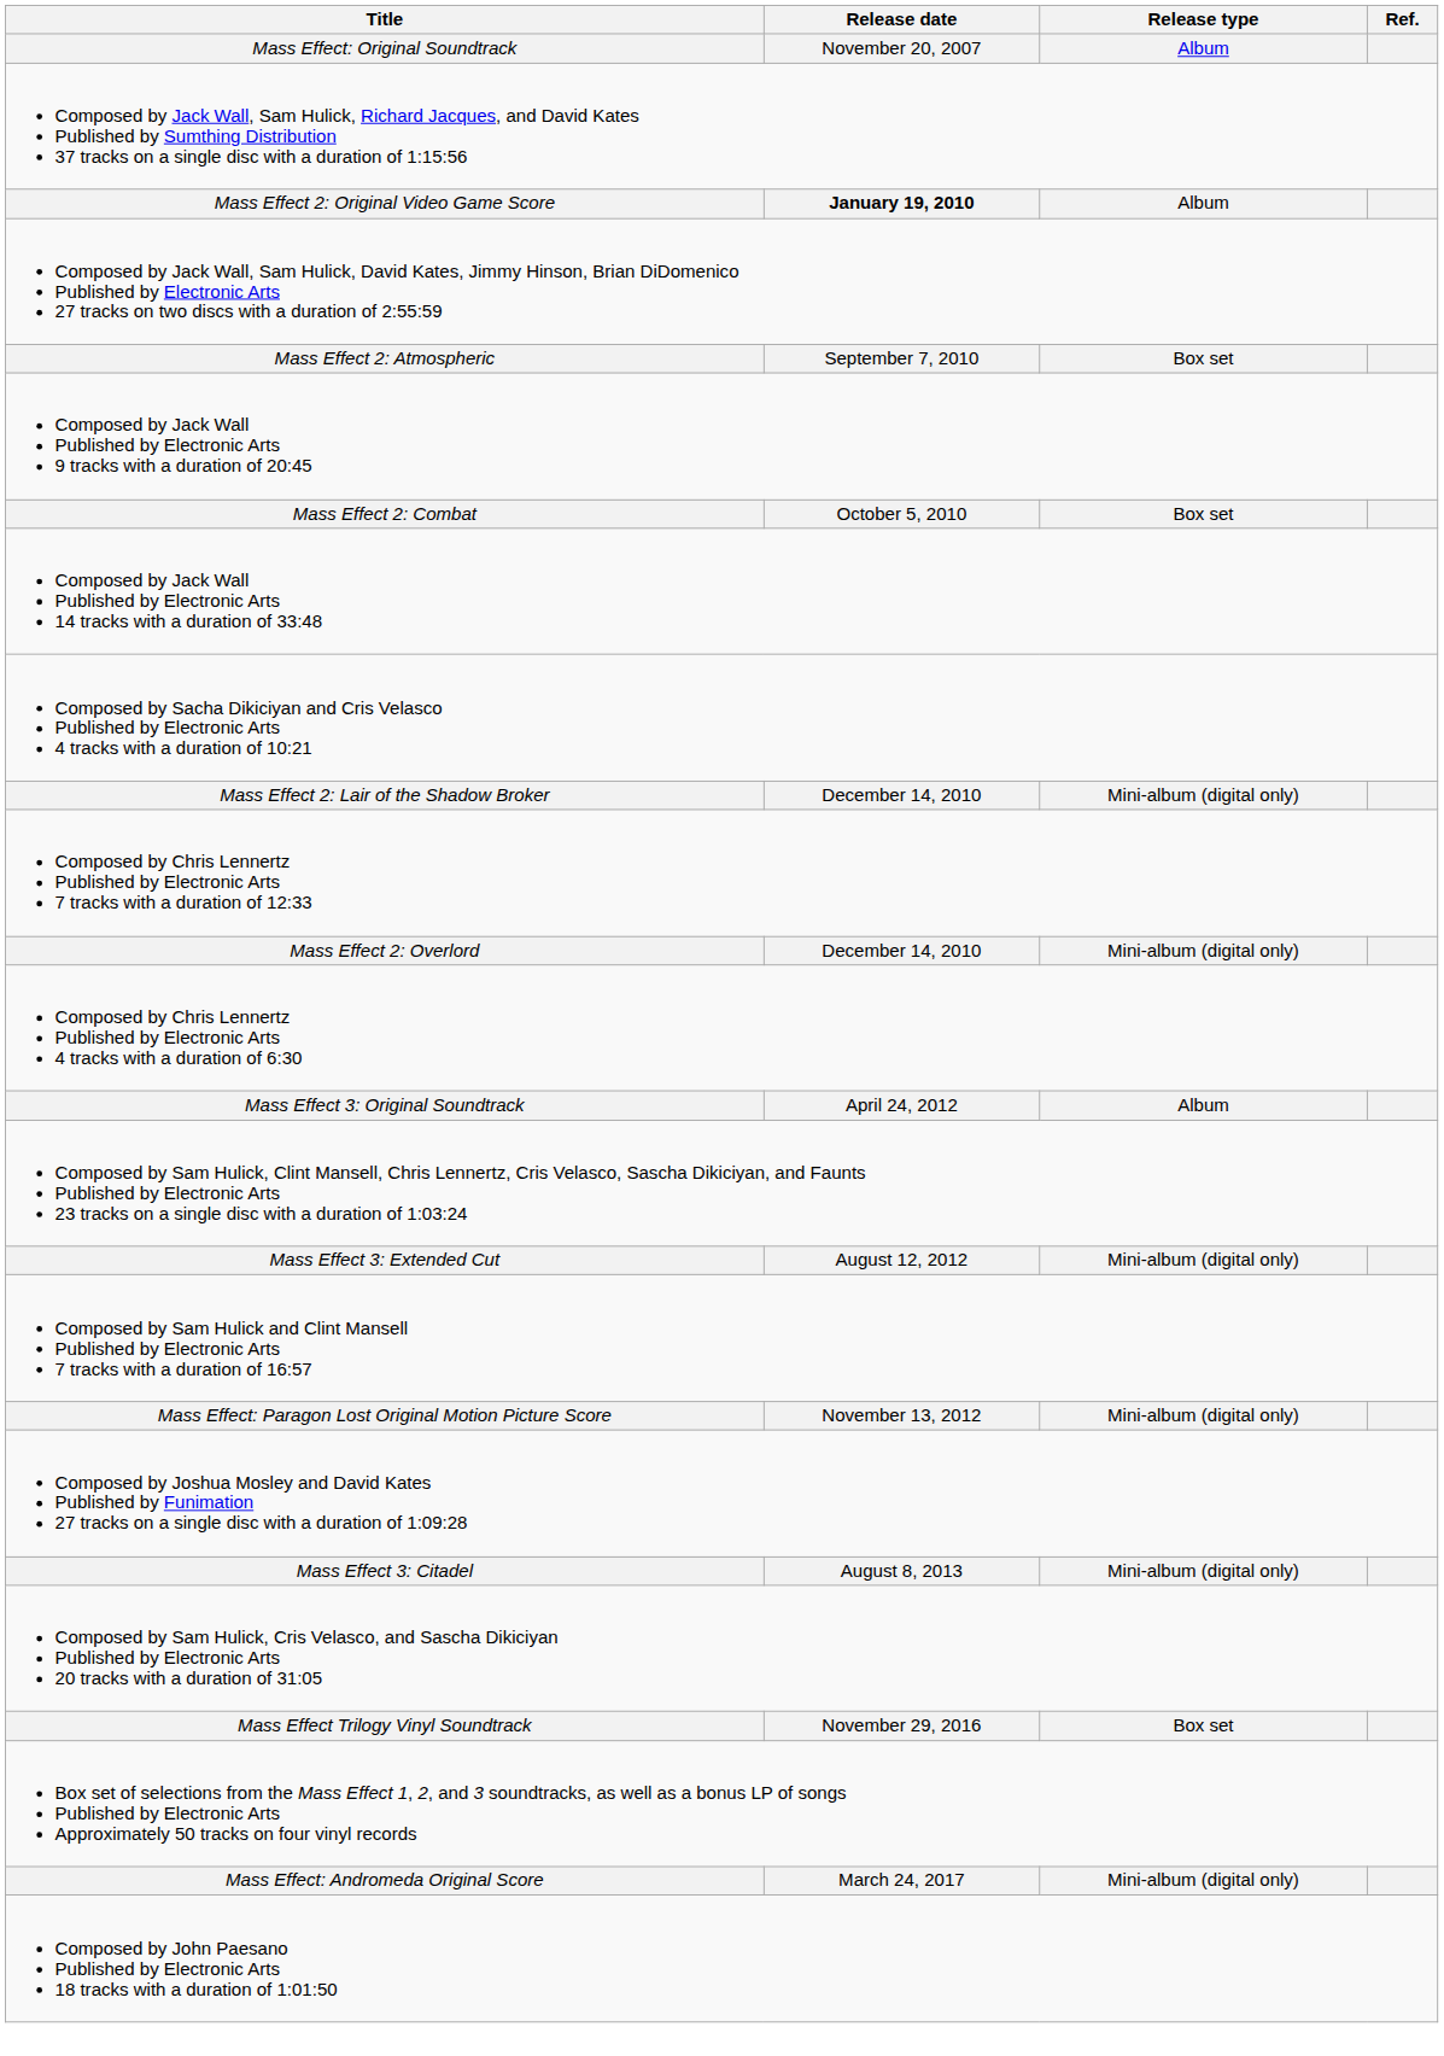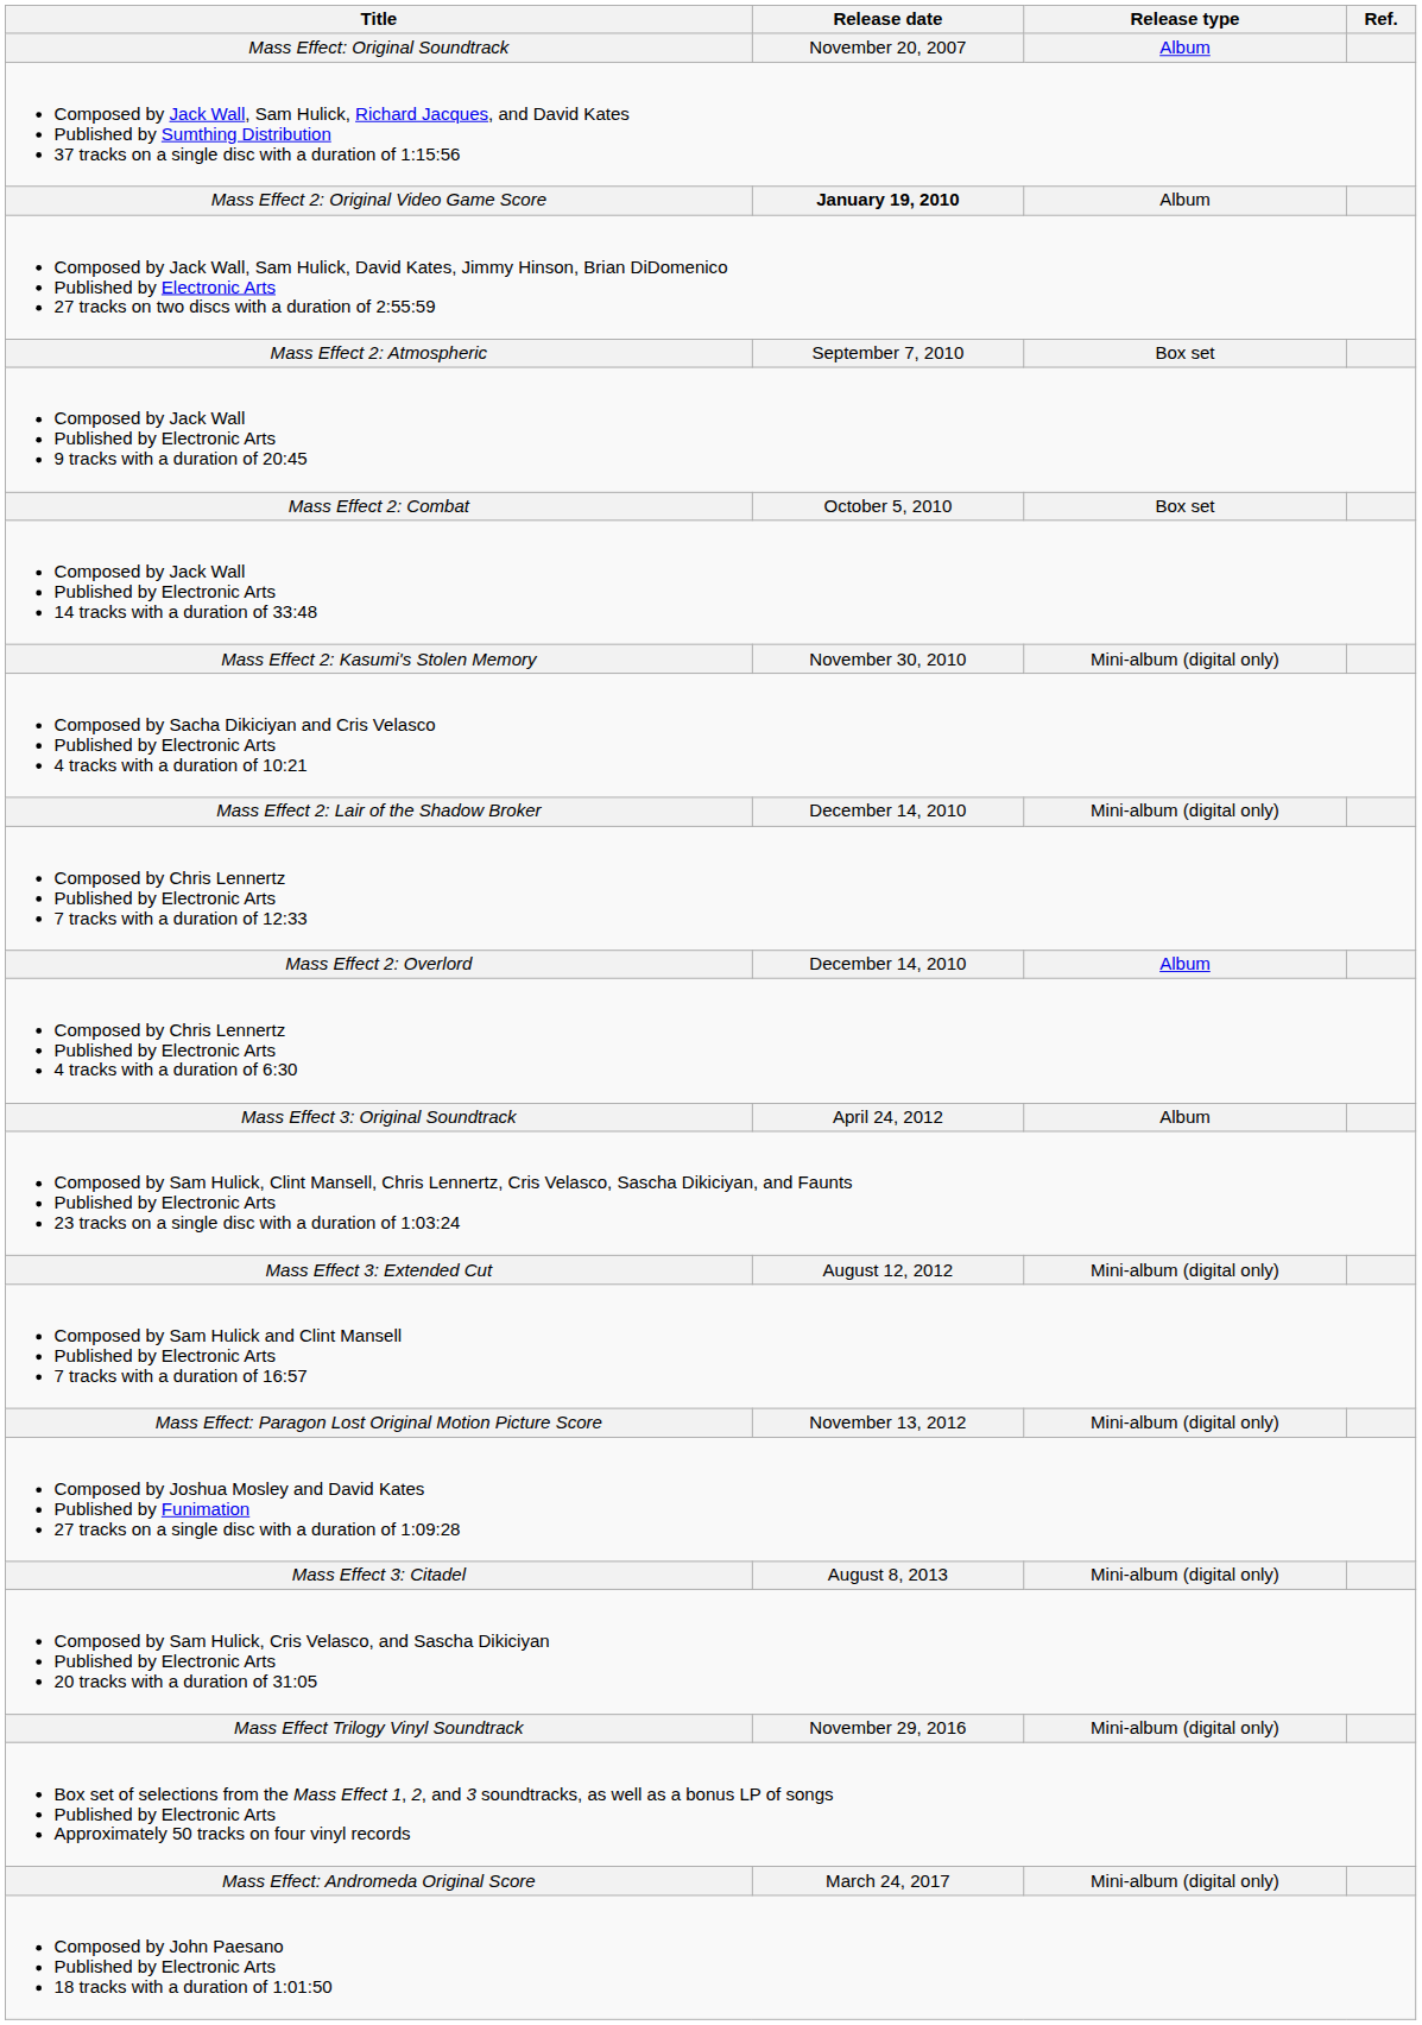 <table class="wikitable" width="100%">
 <tr style="text-align: center;">
 <th scope="col">Title</th>
 <th scope="col">Release date</th>
 <th scope="col">Release type</th>
 <th scope="col" class="unsortable">Ref.</th>
 </tr>
 <tr bgcolor="#F2F2F2" align="center">
 <th scope="row" style="font-weight:normal;"><em>Mass Effect: Original Soundtrack</em></th>
 <td>November 20, 2007</td>
 <td><a href='#'>Album</a></td>
 <td></td>
 </tr>
 <tr>
 <td colspan="4"><br><ul><li>Composed by <a href='#'>Jack Wall</a>, Sam Hulick, <a href='#'>Richard Jacques</a>, and David Kates</li><li>Published by <a href='#'>Sumthing Distribution</a></li><li>37 tracks on a single disc with a duration of 1:15:56</li></ul></td>
 </tr>
 <tr bgcolor="#F2F2F2" align="center">
 <th scope="row" style="font-weight:normal;"><em>Mass Effect 2: Original Video Game Score</em></th>
 <td><strong>January 19, 2010</strong></td>
 <td>Album</td>
 <td></td>
 </tr>
 <tr>
 <td colspan="4"><br><ul><li>Composed by Jack Wall, Sam Hulick, David Kates, Jimmy Hinson, Brian DiDomenico</li><li>Published by <a href='#'>Electronic Arts</a></li><li>27 tracks on two discs with a duration of 2:55:59</li></ul></td>
 </tr>
 <tr bgcolor="#F2F2F2" align="center">
 <th scope="row" style="font-weight:normal;"><em>Mass Effect 2: Atmospheric</em></th>
 <td>September 7, 2010</td>
 <td>Box set</td>
 <td></td>
 </tr>
 <tr>
 <td colspan="4"><br><ul><li>Composed by Jack Wall</li><li>Published by Electronic Arts</li><li>9 tracks with a duration of 20:45</li></ul></td>
 </tr>
 <tr bgcolor="#F2F2F2" align="center">
 <th scope="row" style="font-weight:normal;"><em>Mass Effect 2: Combat</em></th>
 <td>October 5, 2010</td>
 <td>Box set</td>
 <td></td>
 </tr>
 <tr>
 <td colspan="4"><br><ul><li>Composed by Jack Wall</li><li>Published by Electronic Arts</li><li>14 tracks with a duration of 33:48</li></ul></td>
 </tr>
+<tr bgcolor="#F2F2F2" align="center">
+<th scope="row" style="font-weight:normal;"><em>Mass Effect 2: Kasumi's Stolen Memory</em></th>
+<td>November 30, 2010</td>
+<td>Mini-album (digital only)</td>
+<td></td>
+</tr>
 <tr>
 <td colspan="4"><br><ul><li>Composed by Sacha Dikiciyan and Cris Velasco</li><li>Published by Electronic Arts</li><li>4 tracks with a duration of 10:21</li></ul></td>
 </tr>
 <tr bgcolor="#F2F2F2" align="center">
 <th scope="row" style="font-weight:normal;"><em>Mass Effect 2: Lair of the Shadow Broker</em></th>
 <td>December 14, 2010</td>
 <td>Mini-album (digital only)</td>
 <td></td>
 </tr>
 <tr>
 <td colspan="4"><br><ul><li>Composed by Chris Lennertz</li><li>Published by Electronic Arts</li><li>7 tracks with a duration of 12:33</li></ul></td>
 </tr>
 <tr bgcolor="#F2F2F2" align="center">
 <th scope="row" style="font-weight:normal;"><em>Mass Effect 2: Overlord</em></th>
 <td>December 14, 2010</td>
-<td>Mini-album (digital only)</td>
+<td><a href='#'>Album</a></td>
 <td></td>
 </tr>
 <tr>
 <td colspan="4"><br><ul><li>Composed by Chris Lennertz</li><li>Published by Electronic Arts</li><li>4 tracks with a duration of 6:30</li></ul></td>
 </tr>
 <tr bgcolor="#F2F2F2" align="center">
 <th scope="row" style="font-weight:normal;"><em>Mass Effect 3: Original Soundtrack</em></th>
 <td>April 24, 2012</td>
 <td>Album</td>
 <td></td>
 </tr>
 <tr>
 <td colspan="4"><br><ul><li>Composed by Sam Hulick, Clint Mansell, Chris Lennertz, Cris Velasco, Sascha Dikiciyan, and Faunts</li><li>Published by Electronic Arts</li><li>23 tracks on a single disc with a duration of 1:03:24</li></ul></td>
 </tr>
 <tr bgcolor="#F2F2F2" align="center">
 <th scope="row" style="font-weight:normal;"><em>Mass Effect 3: Extended Cut</em></th>
 <td>August 12, 2012</td>
 <td>Mini-album (digital only)</td>
 <td></td>
 </tr>
 <tr>
 <td colspan="4"><br><ul><li>Composed by Sam Hulick and Clint Mansell</li><li>Published by Electronic Arts</li><li>7 tracks with a duration of 16:57</li></ul></td>
 </tr>
 <tr bgcolor="#F2F2F2" align="center">
 <th scope="row" style="font-weight:normal;"><em>Mass Effect: Paragon Lost Original Motion Picture Score</em></th>
 <td>November 13, 2012</td>
 <td>Mini-album (digital only)</td>
 <td></td>
 </tr>
 <tr>
 <td colspan="4"><br><ul><li>Composed by Joshua Mosley and David Kates</li><li>Published by <a href='#'>Funimation</a></li><li>27 tracks on a single disc with a duration of 1:09:28</li></ul></td>
 </tr>
 <tr bgcolor="#F2F2F2" align="center">
 <th scope="row" style="font-weight:normal;"><em>Mass Effect 3: Citadel</em></th>
 <td>August 8, 2013</td>
 <td>Mini-album (digital only)</td>
 <td></td>
 </tr>
 <tr>
 <td colspan="4"><br><ul><li>Composed by Sam Hulick, Cris Velasco, and Sascha Dikiciyan</li><li>Published by Electronic Arts</li><li>20 tracks with a duration of 31:05</li></ul></td>
 </tr>
 <tr bgcolor="#F2F2F2" align="center">
 <th scope="row" style="font-weight:normal;"><em>Mass Effect Trilogy Vinyl Soundtrack</em></th>
 <td>November 29, 2016</td>
-<td>Box set</td>
+<td>Mini-album (digital only)</td>
 <td></td>
 </tr>
 <tr>
 <td colspan="4"><br><ul><li>Box set of selections from the <em>Mass Effect 1</em>, <em>2</em>, and <em>3</em> soundtracks, as well as a bonus LP of songs</li><li>Published by Electronic Arts</li><li>Approximately 50 tracks on four vinyl records</li></ul></td>
 </tr>
 <tr bgcolor="#F2F2F2" align="center">
 <th scope="row" style="font-weight:normal;"><em>Mass Effect: Andromeda Original Score</em></th>
 <td>March 24, 2017</td>
 <td>Mini-album (digital only)</td>
 <td></td>
 </tr>
 <tr>
 <td colspan="4"><br><ul><li>Composed by John Paesano</li><li>Published by Electronic Arts</li><li>18 tracks with a duration of 1:01:50</li></ul></td>
 </tr>
 </table>
